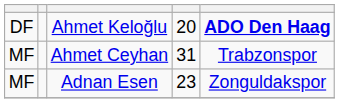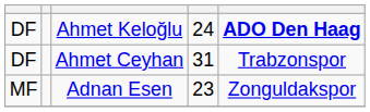 <table class="wikitable sortable" style="text-align: center">
 <tr>
 <th></th>
 <th></th>
 <th></th>
 <th></th>
 <th></th>
 </tr>
 <tr>
 <td>DF</td>
 <td></td>
 <td><a href='#'>Ahmet Keloğlu</a></td>
-<td>20</td>
+<td>24</td>
 <td><strong><a href='#'>ADO Den Haag</a></strong></td>
 </tr>
 <tr>
-<td>MF</td>
+<td>DF</td>
 <td></td>
 <td><a href='#'>Ahmet Ceyhan</a></td>
 <td>31</td>
 <td><a href='#'>Trabzonspor</a></td>
 </tr>
 <tr>
 <td>MF</td>
 <td></td>
 <td><a href='#'>Adnan Esen</a></td>
 <td>23</td>
 <td><a href='#'>Zonguldakspor</a></td>
 </tr>
 <tr>
 </tr>
 </table>
